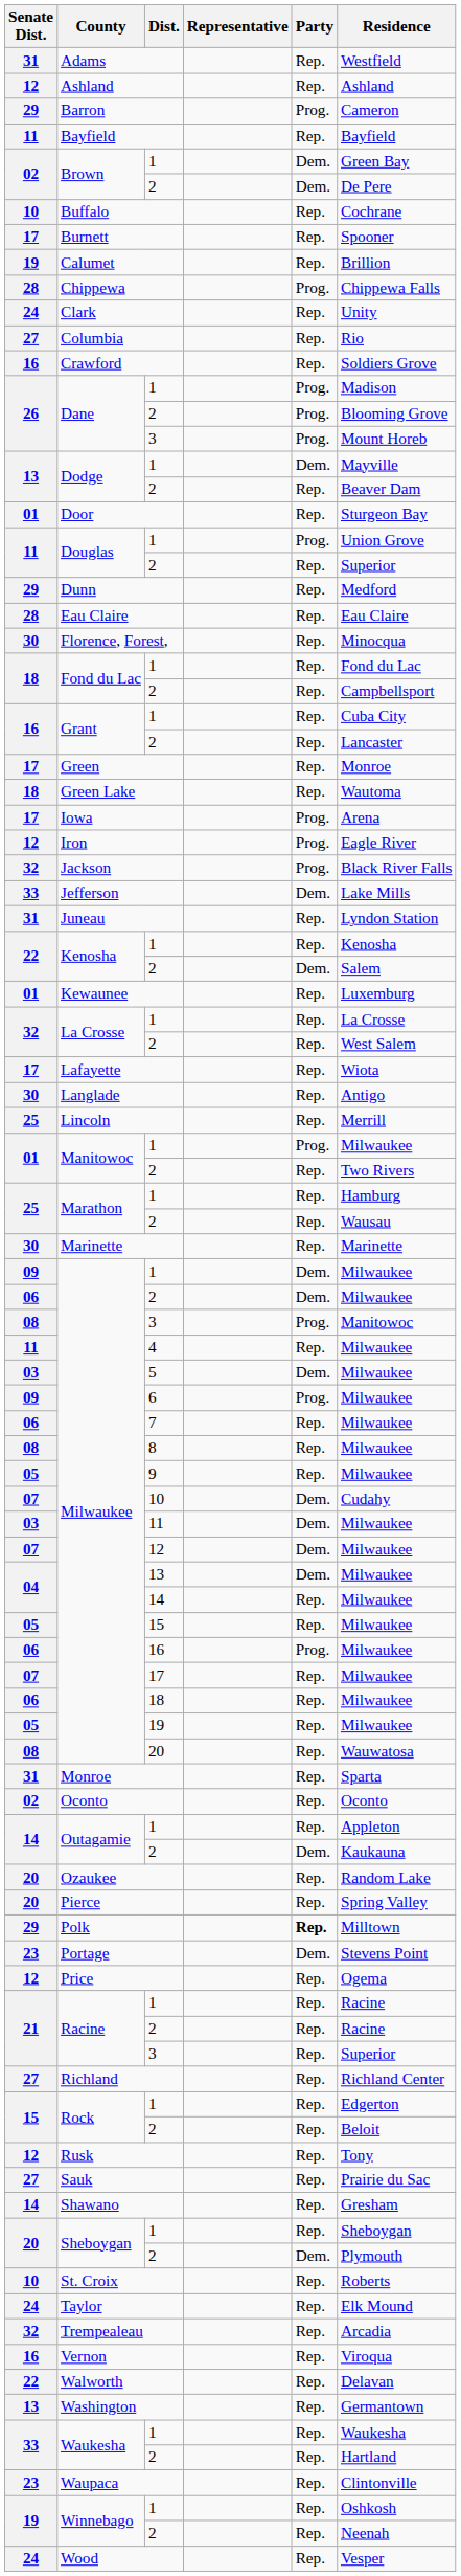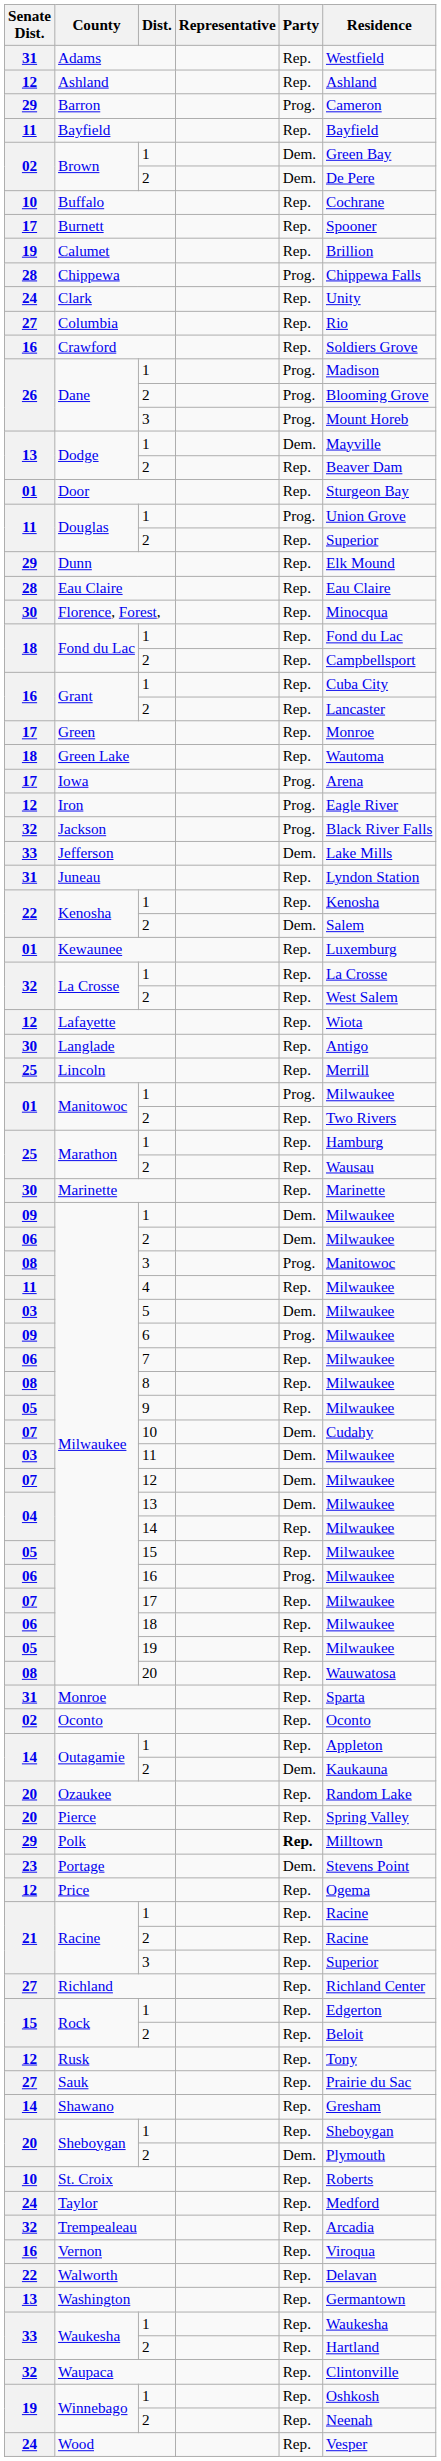 <table class="wikitable sortable">
 <tr>
 <th>Senate<br>Dist.</th>
 <th>County</th>
 <th>Dist.</th>
 <th>Representative</th>
 <th>Party</th>
 <th>Residence</th>
 </tr>
 <tr>
 <th><a href='#'>31</a></th>
 <td text-align="left" colspan="2"><a href='#'>Adams</a> </td>
 <td></td>
 <td>Rep.</td>
 <td><a href='#'>Westfield</a></td>
 </tr>
 <tr>
 <th><a href='#'>12</a></th>
 <td text-align="left" colspan="2"><a href='#'>Ashland</a></td>
 <td></td>
 <td>Rep.</td>
 <td><a href='#'>Ashland</a></td>
 </tr>
 <tr>
 <th><a href='#'>29</a></th>
 <td text-align="left" colspan="2"><a href='#'>Barron</a></td>
 <td></td>
 <td>Prog.</td>
 <td><a href='#'>Cameron</a></td>
 </tr>
 <tr>
 <th><a href='#'>11</a></th>
 <td text-align="left" colspan="2"><a href='#'>Bayfield</a></td>
 <td></td>
 <td>Rep.</td>
 <td><a href='#'>Bayfield</a></td>
 </tr>
 <tr>
 <th rowspan="2"><a href='#'>02</a></th>
 <td text-align="left" rowspan="2"><a href='#'>Brown</a></td>
 <td>1</td>
 <td></td>
 <td>Dem.</td>
 <td><a href='#'>Green Bay</a></td>
 </tr>
 <tr>
 <td>2</td>
 <td></td>
 <td>Dem.</td>
 <td><a href='#'>De Pere</a></td>
 </tr>
 <tr>
 <th><a href='#'>10</a></th>
 <td text-align="left" colspan="2"><a href='#'>Buffalo</a> </td>
 <td></td>
 <td>Rep.</td>
 <td><a href='#'>Cochrane</a></td>
 </tr>
 <tr>
 <th><a href='#'>17</a></th>
 <td text-align="left" colspan="2"><a href='#'>Burnett</a> </td>
 <td></td>
 <td>Rep.</td>
 <td><a href='#'>Spooner</a></td>
 </tr>
 <tr>
 <th><a href='#'>19</a></th>
 <td text-align="left" colspan="2"><a href='#'>Calumet</a></td>
 <td></td>
 <td>Rep.</td>
 <td><a href='#'>Brillion</a></td>
 </tr>
 <tr>
 <th><a href='#'>28</a></th>
 <td text-align="left" colspan="2"><a href='#'>Chippewa</a></td>
 <td></td>
 <td>Prog.</td>
 <td><a href='#'>Chippewa Falls</a></td>
 </tr>
 <tr>
 <th><a href='#'>24</a></th>
 <td text-align="left" colspan="2"><a href='#'>Clark</a></td>
 <td></td>
 <td>Rep.</td>
 <td><a href='#'>Unity</a></td>
 </tr>
 <tr>
 <th><a href='#'>27</a></th>
 <td text-align="left" colspan="2"><a href='#'>Columbia</a></td>
 <td></td>
 <td>Rep.</td>
 <td><a href='#'>Rio</a></td>
 </tr>
 <tr>
 <th><a href='#'>16</a></th>
 <td text-align="left" colspan="2"><a href='#'>Crawford</a></td>
 <td></td>
 <td>Rep.</td>
 <td><a href='#'>Soldiers Grove</a></td>
 </tr>
 <tr>
 <th rowspan="3"><a href='#'>26</a></th>
 <td text-align="left" rowspan="3"><a href='#'>Dane</a></td>
 <td>1</td>
 <td></td>
 <td>Prog.</td>
 <td><a href='#'>Madison</a></td>
 </tr>
 <tr>
 <td>2</td>
 <td></td>
 <td>Prog.</td>
 <td><a href='#'>Blooming Grove</a></td>
 </tr>
 <tr>
 <td>3</td>
 <td></td>
 <td>Prog.</td>
 <td><a href='#'>Mount Horeb</a></td>
 </tr>
 <tr>
 <th rowspan="2"><a href='#'>13</a></th>
 <td text-align="left" rowspan="2"><a href='#'>Dodge</a></td>
 <td>1</td>
 <td></td>
 <td>Dem.</td>
 <td><a href='#'>Mayville</a></td>
 </tr>
 <tr>
 <td>2</td>
 <td></td>
 <td>Rep.</td>
 <td><a href='#'>Beaver Dam</a></td>
 </tr>
 <tr>
 <th><a href='#'>01</a></th>
 <td text-align="left" colspan="2"><a href='#'>Door</a></td>
 <td></td>
 <td>Rep.</td>
 <td><a href='#'>Sturgeon Bay</a></td>
 </tr>
 <tr>
 <th rowspan="2"><a href='#'>11</a></th>
 <td text-align="left" rowspan="2"><a href='#'>Douglas</a></td>
 <td>1</td>
 <td></td>
 <td>Prog.</td>
 <td><a href='#'>Union Grove</a></td>
 </tr>
 <tr>
 <td>2</td>
 <td></td>
 <td>Rep.</td>
 <td><a href='#'>Superior</a></td>
 </tr>
 <tr>
 <th><a href='#'>29</a></th>
 <td text-align="left" colspan="2"><a href='#'>Dunn</a></td>
 <td></td>
 <td>Rep.</td>
-<td><a href='#'>Medford</a></td>
+<td><a href='#'>Elk Mound</a></td>
 </tr>
 <tr>
 <th><a href='#'>28</a></th>
 <td text-align="left" colspan="2"><a href='#'>Eau Claire</a></td>
 <td></td>
 <td>Rep.</td>
 <td><a href='#'>Eau Claire</a></td>
 </tr>
 <tr>
 <th><a href='#'>30</a></th>
 <td text-align="left" colspan="2"><a href='#'>Florence</a>, <a href='#'>Forest</a>, </td>
 <td></td>
 <td>Rep.</td>
 <td><a href='#'>Minocqua</a></td>
 </tr>
 <tr>
 <th rowspan="2"><a href='#'>18</a></th>
 <td text-align="left" rowspan="2"><a href='#'>Fond du Lac</a></td>
 <td>1</td>
 <td></td>
 <td>Rep.</td>
 <td><a href='#'>Fond du Lac</a></td>
 </tr>
 <tr>
 <td>2</td>
 <td></td>
 <td>Rep.</td>
 <td><a href='#'>Campbellsport</a></td>
 </tr>
 <tr>
 <th rowspan="2"><a href='#'>16</a></th>
 <td text-align="left" rowspan="2"><a href='#'>Grant</a></td>
 <td>1</td>
 <td></td>
 <td>Rep.</td>
 <td><a href='#'>Cuba City</a></td>
 </tr>
 <tr>
 <td>2</td>
 <td></td>
 <td>Rep.</td>
 <td><a href='#'>Lancaster</a></td>
 </tr>
 <tr>
 <th><a href='#'>17</a></th>
 <td text-align="left" colspan="2"><a href='#'>Green</a></td>
 <td></td>
 <td>Rep.</td>
 <td><a href='#'>Monroe</a></td>
 </tr>
 <tr>
 <th><a href='#'>18</a></th>
 <td text-align="left" colspan="2"><a href='#'>Green Lake</a> </td>
 <td></td>
 <td>Rep.</td>
 <td><a href='#'>Wautoma</a></td>
 </tr>
 <tr>
 <th><a href='#'>17</a></th>
 <td text-align="left" colspan="2"><a href='#'>Iowa</a></td>
 <td></td>
 <td>Prog.</td>
 <td><a href='#'>Arena</a></td>
 </tr>
 <tr>
 <th><a href='#'>12</a></th>
 <td text-align="left" colspan="2"><a href='#'>Iron</a> </td>
 <td></td>
 <td>Prog.</td>
 <td><a href='#'>Eagle River</a></td>
 </tr>
 <tr>
 <th><a href='#'>32</a></th>
 <td text-align="left" colspan="2"><a href='#'>Jackson</a></td>
 <td></td>
 <td>Prog.</td>
 <td><a href='#'>Black River Falls</a></td>
 </tr>
 <tr>
 <th><a href='#'>33</a></th>
 <td text-align="left" colspan="2"><a href='#'>Jefferson</a></td>
 <td></td>
 <td>Dem.</td>
 <td><a href='#'>Lake Mills</a></td>
 </tr>
 <tr>
 <th><a href='#'>31</a></th>
 <td text-align="left" colspan="2"><a href='#'>Juneau</a></td>
 <td></td>
 <td>Rep.</td>
 <td><a href='#'>Lyndon Station</a></td>
 </tr>
 <tr>
 <th rowspan="2"><a href='#'>22</a></th>
 <td text-align="left" rowspan="2"><a href='#'>Kenosha</a></td>
 <td>1</td>
 <td></td>
 <td>Rep.</td>
 <td><a href='#'>Kenosha</a></td>
 </tr>
 <tr>
 <td>2</td>
 <td></td>
 <td>Dem.</td>
 <td><a href='#'>Salem</a></td>
 </tr>
 <tr>
 <th><a href='#'>01</a></th>
 <td text-align="left" colspan="2"><a href='#'>Kewaunee</a></td>
 <td></td>
 <td>Rep.</td>
 <td><a href='#'>Luxemburg</a></td>
 </tr>
 <tr>
 <th rowspan="2"><a href='#'>32</a></th>
 <td text-align="left" rowspan="2"><a href='#'>La Crosse</a></td>
 <td>1</td>
 <td></td>
 <td>Rep.</td>
 <td><a href='#'>La Crosse</a></td>
 </tr>
 <tr>
 <td>2</td>
 <td></td>
 <td>Rep.</td>
 <td><a href='#'>West Salem</a></td>
 </tr>
 <tr>
-<th><a href='#'>17</a></th>
+<th><a href='#'>12</a></th>
 <td text-align="left" colspan="2"><a href='#'>Lafayette</a></td>
 <td></td>
 <td>Rep.</td>
 <td><a href='#'>Wiota</a></td>
 </tr>
 <tr>
 <th><a href='#'>30</a></th>
 <td text-align="left" colspan="2"><a href='#'>Langlade</a></td>
 <td></td>
 <td>Rep.</td>
 <td><a href='#'>Antigo</a></td>
 </tr>
 <tr>
 <th><a href='#'>25</a></th>
 <td text-align="left" colspan="2"><a href='#'>Lincoln</a></td>
 <td></td>
 <td>Rep.</td>
 <td><a href='#'>Merrill</a></td>
 </tr>
 <tr>
 <th rowspan="2"><a href='#'>01</a></th>
 <td rowspan="2" text-align="left"><a href='#'>Manitowoc</a></td>
 <td>1</td>
 <td></td>
 <td>Prog.</td>
 <td><a href='#'>Milwaukee</a></td>
 </tr>
 <tr>
 <td>2</td>
 <td></td>
 <td>Rep.</td>
 <td><a href='#'>Two Rivers</a></td>
 </tr>
 <tr>
 <th rowspan="2"><a href='#'>25</a></th>
 <td text-align="left" rowspan="2"><a href='#'>Marathon</a></td>
 <td>1</td>
 <td></td>
 <td>Rep.</td>
 <td><a href='#'>Hamburg</a></td>
 </tr>
 <tr>
 <td>2</td>
 <td></td>
 <td>Rep.</td>
 <td><a href='#'>Wausau</a></td>
 </tr>
 <tr>
 <th><a href='#'>30</a></th>
 <td text-align="left" colspan="2"><a href='#'>Marinette</a></td>
 <td></td>
 <td>Rep.</td>
 <td><a href='#'>Marinette</a></td>
 </tr>
 <tr>
 <th><a href='#'>09</a></th>
 <td text-align="left" rowspan="20"><a href='#'>Milwaukee</a></td>
 <td>1</td>
 <td></td>
 <td>Dem.</td>
 <td><a href='#'>Milwaukee</a></td>
 </tr>
 <tr>
 <th><a href='#'>06</a></th>
 <td>2</td>
 <td></td>
 <td>Dem.</td>
 <td><a href='#'>Milwaukee</a></td>
 </tr>
 <tr>
 <th><a href='#'>08</a></th>
 <td>3</td>
 <td></td>
 <td>Prog.</td>
 <td><a href='#'>Manitowoc</a></td>
 </tr>
 <tr>
 <th><a href='#'>11</a></th>
 <td>4</td>
 <td></td>
 <td>Rep.</td>
 <td><a href='#'>Milwaukee</a></td>
 </tr>
 <tr>
 <th><a href='#'>03</a></th>
 <td>5</td>
 <td></td>
 <td>Dem.</td>
 <td><a href='#'>Milwaukee</a></td>
 </tr>
 <tr>
 <th><a href='#'>09</a></th>
 <td>6</td>
 <td></td>
 <td>Prog.</td>
 <td><a href='#'>Milwaukee</a></td>
 </tr>
 <tr>
 <th><a href='#'>06</a></th>
 <td>7</td>
 <td></td>
 <td>Rep.</td>
 <td><a href='#'>Milwaukee</a></td>
 </tr>
 <tr>
 <th><a href='#'>08</a></th>
 <td>8</td>
 <td></td>
 <td>Rep.</td>
 <td><a href='#'>Milwaukee</a></td>
 </tr>
 <tr>
 <th><a href='#'>05</a></th>
 <td>9</td>
 <td></td>
 <td>Rep.</td>
 <td><a href='#'>Milwaukee</a></td>
 </tr>
 <tr>
 <th><a href='#'>07</a></th>
 <td>10</td>
 <td></td>
 <td>Dem.</td>
 <td><a href='#'>Cudahy</a></td>
 </tr>
 <tr>
 <th><a href='#'>03</a></th>
 <td>11</td>
 <td></td>
 <td>Dem.</td>
 <td><a href='#'>Milwaukee</a></td>
 </tr>
 <tr>
 <th><a href='#'>07</a></th>
 <td>12</td>
 <td></td>
 <td>Dem.</td>
 <td><a href='#'>Milwaukee</a></td>
 </tr>
 <tr>
 <th rowspan="2"><a href='#'>04</a></th>
 <td>13</td>
 <td></td>
 <td>Dem.</td>
 <td><a href='#'>Milwaukee</a></td>
 </tr>
 <tr>
 <td>14</td>
 <td></td>
 <td>Rep.</td>
 <td><a href='#'>Milwaukee</a></td>
 </tr>
 <tr>
 <th><a href='#'>05</a></th>
 <td>15</td>
 <td></td>
 <td>Rep.</td>
 <td><a href='#'>Milwaukee</a></td>
 </tr>
 <tr>
 <th><a href='#'>06</a></th>
 <td>16</td>
 <td></td>
 <td>Prog.</td>
 <td><a href='#'>Milwaukee</a></td>
 </tr>
 <tr>
 <th><a href='#'>07</a></th>
 <td>17</td>
 <td></td>
 <td>Rep.</td>
 <td><a href='#'>Milwaukee</a></td>
 </tr>
 <tr>
 <th><a href='#'>06</a></th>
 <td>18</td>
 <td></td>
 <td>Rep.</td>
 <td><a href='#'>Milwaukee</a></td>
 </tr>
 <tr>
 <th><a href='#'>05</a></th>
 <td>19</td>
 <td></td>
 <td>Rep.</td>
 <td><a href='#'>Milwaukee</a></td>
 </tr>
 <tr>
 <th><a href='#'>08</a></th>
 <td>20</td>
 <td></td>
 <td>Rep.</td>
 <td><a href='#'>Wauwatosa</a></td>
 </tr>
 <tr>
 <th><a href='#'>31</a></th>
 <td text-align="left" colspan="2"><a href='#'>Monroe</a></td>
 <td></td>
 <td>Rep.</td>
 <td><a href='#'>Sparta</a></td>
 </tr>
 <tr>
 <th><a href='#'>02</a></th>
 <td text-align="left" colspan="2"><a href='#'>Oconto</a></td>
 <td></td>
 <td>Rep.</td>
 <td><a href='#'>Oconto</a></td>
 </tr>
 <tr>
 <th rowspan="2"><a href='#'>14</a></th>
 <td text-align="left" rowspan="2"><a href='#'>Outagamie</a></td>
 <td>1</td>
 <td></td>
 <td>Rep.</td>
 <td><a href='#'>Appleton</a></td>
 </tr>
 <tr>
 <td>2</td>
 <td></td>
 <td>Dem.</td>
 <td><a href='#'>Kaukauna</a></td>
 </tr>
 <tr>
 <th><a href='#'>20</a></th>
 <td text-align="left" colspan="2"><a href='#'>Ozaukee</a></td>
 <td></td>
 <td>Rep.</td>
 <td><a href='#'>Random Lake</a></td>
 </tr>
 <tr>
 <th><a href='#'>20</a></th>
 <td text-align="left" colspan="2"><a href='#'>Pierce</a></td>
 <td></td>
 <td>Rep.</td>
 <td><a href='#'>Spring Valley</a></td>
 </tr>
 <tr>
 <th><a href='#'>29</a></th>
 <td text-align="left" colspan="2"><a href='#'>Polk</a></td>
 <td></td>
 <td><strong>Rep.</strong></td>
 <td><a href='#'>Milltown</a></td>
 </tr>
 <tr>
 <th><a href='#'>23</a></th>
 <td text-align="left" colspan="2"><a href='#'>Portage</a></td>
 <td></td>
 <td>Dem.</td>
 <td><a href='#'>Stevens Point</a></td>
 </tr>
 <tr>
 <th><a href='#'>12</a></th>
 <td text-align="left" colspan="2"><a href='#'>Price</a></td>
 <td></td>
 <td>Rep.</td>
 <td><a href='#'>Ogema</a></td>
 </tr>
 <tr>
 <th rowspan="3"><a href='#'>21</a></th>
 <td text-align="left" rowspan="3"><a href='#'>Racine</a></td>
 <td>1</td>
 <td></td>
 <td>Rep.</td>
 <td><a href='#'>Racine</a></td>
 </tr>
 <tr>
 <td>2</td>
 <td></td>
 <td>Rep.</td>
 <td><a href='#'>Racine</a></td>
 </tr>
 <tr>
 <td>3</td>
 <td></td>
 <td>Rep.</td>
 <td><a href='#'>Superior</a></td>
 </tr>
 <tr>
 <th><a href='#'>27</a></th>
 <td text-align="left" colspan="2"><a href='#'>Richland</a></td>
 <td></td>
 <td>Rep.</td>
 <td><a href='#'>Richland Center</a></td>
 </tr>
 <tr>
 <th rowspan="2"><a href='#'>15</a></th>
 <td text-align="left" rowspan="2"><a href='#'>Rock</a></td>
 <td>1</td>
 <td></td>
 <td>Rep.</td>
 <td><a href='#'>Edgerton</a></td>
 </tr>
 <tr>
 <td>2</td>
 <td></td>
 <td>Rep.</td>
 <td><a href='#'>Beloit</a></td>
 </tr>
 <tr>
 <th><a href='#'>12</a></th>
 <td text-align="left" colspan="2"><a href='#'>Rusk</a> </td>
 <td></td>
 <td>Rep.</td>
 <td><a href='#'>Tony</a></td>
 </tr>
 <tr>
 <th><a href='#'>27</a></th>
 <td text-align="left" colspan="2"><a href='#'>Sauk</a></td>
 <td></td>
 <td>Rep.</td>
 <td><a href='#'>Prairie du Sac</a></td>
 </tr>
 <tr>
 <th><a href='#'>14</a></th>
 <td text-align="left" colspan="2"><a href='#'>Shawano</a></td>
 <td></td>
 <td>Rep.</td>
 <td><a href='#'>Gresham</a></td>
 </tr>
 <tr>
 <th rowspan="2"><a href='#'>20</a></th>
 <td text-align="left" rowspan="2"><a href='#'>Sheboygan</a></td>
 <td>1</td>
 <td></td>
 <td>Rep.</td>
 <td><a href='#'>Sheboygan</a></td>
 </tr>
 <tr>
 <td>2</td>
 <td></td>
 <td>Dem.</td>
 <td><a href='#'>Plymouth</a></td>
 </tr>
 <tr>
 <th><a href='#'>10</a></th>
 <td text-align="left" colspan="2"><a href='#'>St. Croix</a></td>
 <td></td>
 <td>Rep.</td>
 <td><a href='#'>Roberts</a></td>
 </tr>
 <tr>
 <th><a href='#'>24</a></th>
 <td text-align="left" colspan="2"><a href='#'>Taylor</a></td>
 <td></td>
 <td>Rep.</td>
-<td><a href='#'>Elk Mound</a></td>
+<td><a href='#'>Medford</a></td>
 </tr>
 <tr>
 <th><a href='#'>32</a></th>
 <td text-align="left" colspan="2"><a href='#'>Trempealeau</a></td>
 <td></td>
 <td>Rep.</td>
 <td><a href='#'>Arcadia</a></td>
 </tr>
 <tr>
 <th><a href='#'>16</a></th>
 <td text-align="left" colspan="2"><a href='#'>Vernon</a></td>
 <td></td>
 <td>Rep.</td>
 <td><a href='#'>Viroqua</a></td>
 </tr>
 <tr>
 <th><a href='#'>22</a></th>
 <td text-align="left" colspan="2"><a href='#'>Walworth</a></td>
 <td></td>
 <td>Rep.</td>
 <td><a href='#'>Delavan</a></td>
 </tr>
 <tr>
 <th><a href='#'>13</a></th>
 <td text-align="left" colspan="2"><a href='#'>Washington</a></td>
 <td></td>
 <td>Rep.</td>
 <td><a href='#'>Germantown</a></td>
 </tr>
 <tr>
 <th rowspan="2"><a href='#'>33</a></th>
 <td text-align="left" rowspan="2"><a href='#'>Waukesha</a></td>
 <td>1</td>
 <td></td>
 <td>Rep.</td>
 <td><a href='#'>Waukesha</a></td>
 </tr>
 <tr>
 <td>2</td>
 <td></td>
 <td>Rep.</td>
 <td><a href='#'>Hartland</a></td>
 </tr>
 <tr>
-<th><a href='#'>23</a></th>
+<th><a href='#'>32</a></th>
 <td text-align="left" colspan="2"><a href='#'>Waupaca</a></td>
 <td></td>
 <td>Rep.</td>
 <td><a href='#'>Clintonville</a></td>
 </tr>
 <tr>
 <th rowspan="2"><a href='#'>19</a></th>
 <td text-align="left" rowspan="2"><a href='#'>Winnebago</a></td>
 <td>1</td>
 <td></td>
 <td>Rep.</td>
 <td><a href='#'>Oshkosh</a></td>
 </tr>
 <tr>
 <td>2</td>
 <td></td>
 <td>Rep.</td>
 <td><a href='#'>Neenah</a></td>
 </tr>
 <tr>
 <th><a href='#'>24</a></th>
 <td text-align="left" colspan="2"><a href='#'>Wood</a></td>
 <td></td>
 <td>Rep.</td>
 <td><a href='#'>Vesper</a></td>
 </tr>
 </table>
